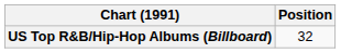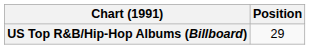 <table class="wikitable plainrowheaders" style="text-align:center">
 <tr>
 <th scope="col">Chart (1991)</th>
 <th scope="col">Position</th>
 </tr>
 <tr>
 <th scope="row">US Top R&B/Hip-Hop Albums (<em>Billboard</em>)</th>
-<td>32</td>
+<td>29</td>
 </tr>
 </table>
